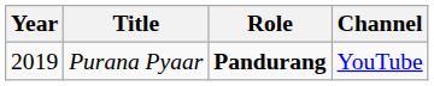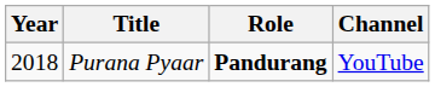 <table class="wikitable sortable">
 <tr>
 <th>Year</th>
 <th>Title</th>
 <th>Role</th>
 <th>Channel</th>
 </tr>
 <tr>
-<td>2019</td>
+<td>2018</td>
 <td><em>Purana Pyaar</em></td>
 <td><strong>Pandurang</strong></td>
 <td><a href='#'>YouTube</a></td>
 </tr>
 </table>
